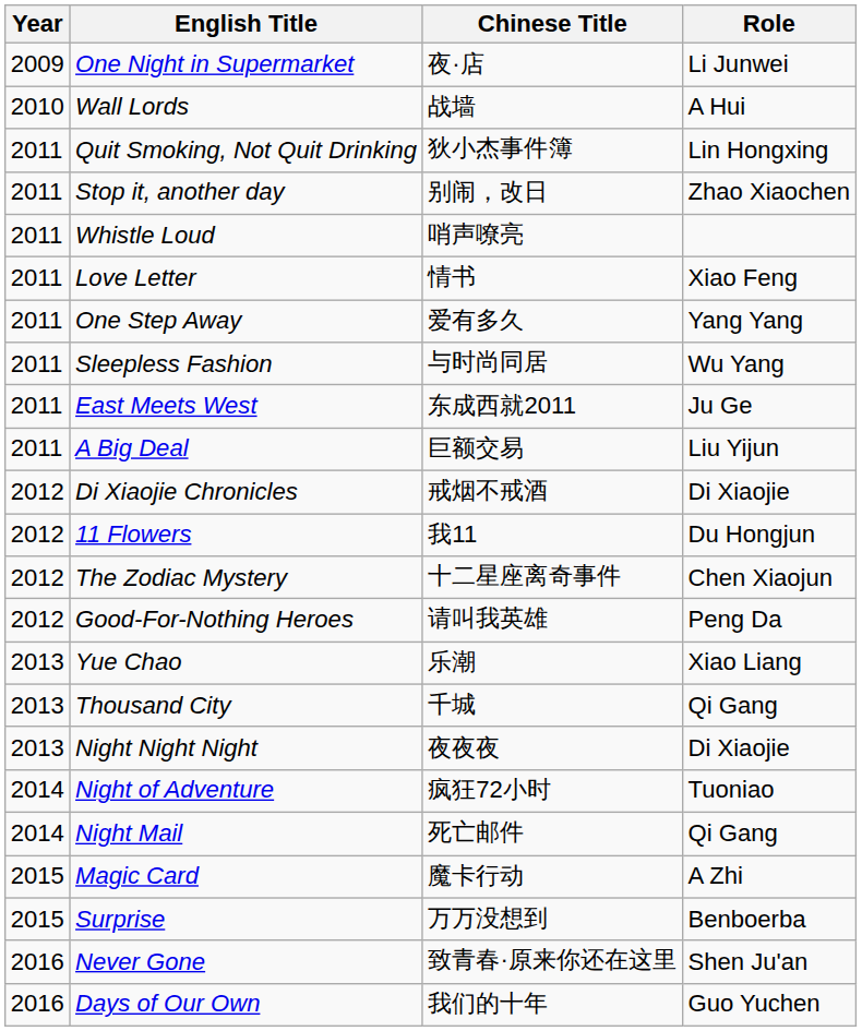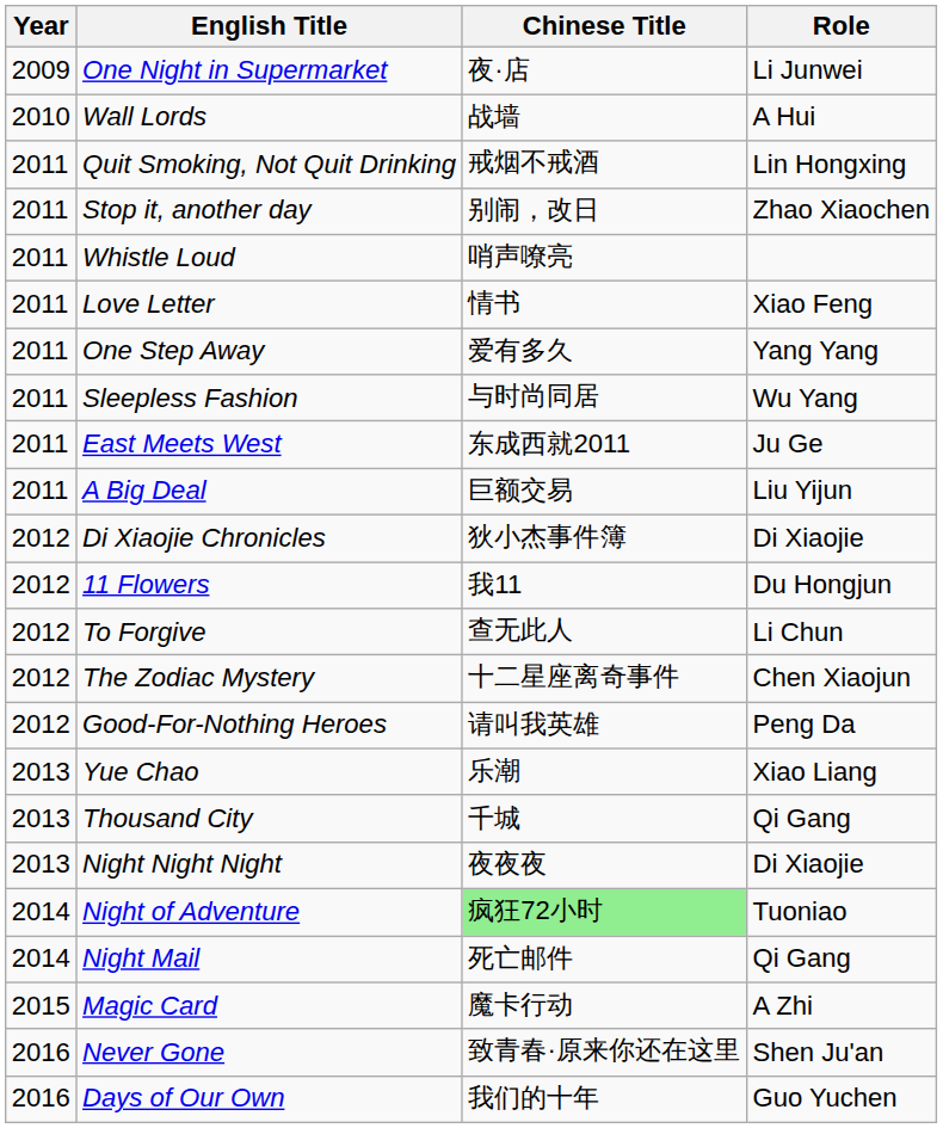 <table class="wikitable">
 <tr>
 <th>Year</th>
 <th>English Title</th>
 <th>Chinese Title</th>
 <th>Role</th>
 </tr>
 <tr>
 <td>2009</td>
 <td><em><a href='#'>One Night in Supermarket</a></em></td>
 <td>夜·店</td>
 <td>Li Junwei</td>
 </tr>
 <tr>
 <td>2010</td>
 <td><em>Wall Lords</em></td>
 <td>战墙</td>
 <td>A Hui</td>
 </tr>
 <tr>
 <td>2011</td>
 <td><em>Quit Smoking, Not Quit Drinking</em></td>
-<td>狄小杰事件簿</td>
+<td>戒烟不戒酒</td>
 <td>Lin Hongxing</td>
 </tr>
 <tr>
 <td>2011</td>
 <td><em>Stop it, another day</em></td>
 <td>别闹，改日</td>
 <td>Zhao Xiaochen</td>
 </tr>
 <tr>
 <td>2011</td>
 <td><em>Whistle Loud</em></td>
 <td>哨声嘹亮</td>
 <td></td>
 </tr>
 <tr>
 <td>2011</td>
 <td><em>Love Letter</em></td>
 <td>情书</td>
 <td>Xiao Feng</td>
 </tr>
 <tr>
 <td>2011</td>
 <td><em>One Step Away</em></td>
 <td>爱有多久</td>
 <td>Yang Yang</td>
 </tr>
 <tr>
 <td>2011</td>
 <td><em>Sleepless Fashion</em></td>
 <td>与时尚同居</td>
 <td>Wu Yang</td>
 </tr>
 <tr>
 <td>2011</td>
 <td><em><a href='#'>East Meets West</a></em></td>
 <td>东成西就2011</td>
 <td>Ju Ge</td>
 </tr>
 <tr>
 <td>2011</td>
 <td><em><a href='#'>A Big Deal</a></em></td>
 <td>巨额交易</td>
 <td>Liu Yijun</td>
 </tr>
 <tr>
 <td>2012</td>
 <td><em>Di Xiaojie Chronicles</em></td>
-<td>戒烟不戒酒</td>
+<td>狄小杰事件簿</td>
 <td>Di Xiaojie</td>
 </tr>
 <tr>
 <td>2012</td>
 <td><em><a href='#'>11 Flowers</a></em></td>
 <td>我11</td>
 <td>Du Hongjun</td>
+</tr>
+<tr>
+<td>2012</td>
+<td><em>To Forgive</em></td>
+<td>查无此人</td>
+<td>Li Chun</td>
 </tr>
 <tr>
 <td>2012</td>
 <td><em>The Zodiac Mystery</em></td>
 <td>十二星座离奇事件</td>
 <td>Chen Xiaojun</td>
 </tr>
 <tr>
 <td>2012</td>
 <td><em>Good-For-Nothing Heroes</em></td>
 <td>请叫我英雄</td>
 <td>Peng Da</td>
 </tr>
 <tr>
 <td>2013</td>
 <td><em>Yue Chao</em></td>
 <td>乐潮</td>
 <td>Xiao Liang</td>
 </tr>
 <tr>
 <td>2013</td>
 <td><em>Thousand City</em></td>
 <td>千城</td>
 <td>Qi Gang</td>
 </tr>
 <tr>
 <td>2013</td>
 <td><em>Night Night Night</em></td>
 <td>夜夜夜</td>
 <td>Di Xiaojie</td>
 </tr>
 <tr>
 <td>2014</td>
 <td><em><a href='#'>Night of Adventure</a></em></td>
-<td>疯狂72小时</td>
+<td style="background: lightgreen;">疯狂72小时</td>
 <td>Tuoniao</td>
 </tr>
 <tr>
 <td>2014</td>
 <td><em><a href='#'>Night Mail</a></em></td>
 <td>死亡邮件</td>
 <td>Qi Gang</td>
 </tr>
 <tr>
 <td>2015</td>
 <td><em><a href='#'>Magic Card</a></em></td>
 <td>魔卡行动</td>
 <td>A Zhi</td>
 </tr>
 <tr>
-<td>2015</td>
-<td><em><a href='#'>Surprise</a></em></td>
-<td>万万没想到</td>
-<td>Benboerba</td>
-</tr>
-<tr>
 <td>2016</td>
 <td><em><a href='#'>Never Gone</a></em></td>
 <td>致青春·原来你还在这里</td>
 <td>Shen Ju'an</td>
 </tr>
 <tr>
 <td>2016</td>
 <td><em><a href='#'>Days of Our Own</a></em></td>
 <td>我们的十年</td>
 <td>Guo Yuchen</td>
 </tr>
 </table>
